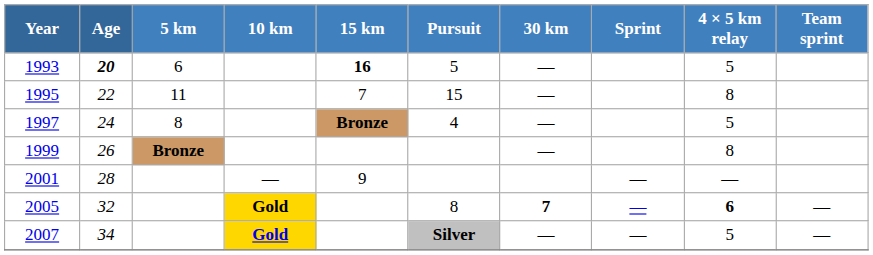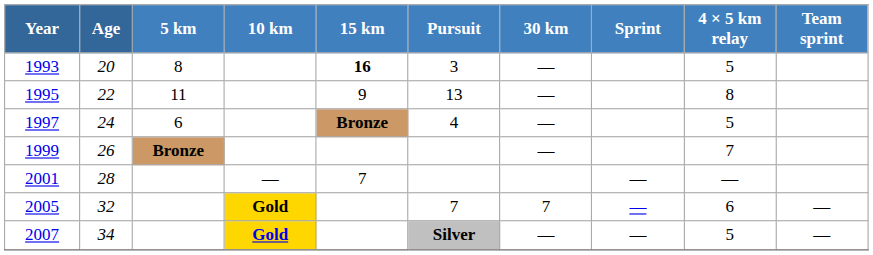 <table class="wikitable" style="font-size:95%; text-align:center; border:grey solid 1px; border-collapse:collapse; background:#ffffff;">
 <tr>
 <th style="background-color:#369; color:white; width:60px;"> Year </th>
 <th style="background-color:#369; color:white; width:40px;"> Age </th>
 <th style="background-color:#4180be; color:white; width:75px;"> 5 km </th>
 <th style="background-color:#4180be; color:white; width:75px;"> 10 km </th>
 <th style="background-color:#4180be; color:white; width:75px;"> 15 km </th>
 <th style="background-color:#4180be; color:white; width:75px;"> Pursuit </th>
 <th style="background-color:#4180be; color:white; width:75px;"> 30 km </th>
 <th style="background-color:#4180be; color:white; width:75px;"> Sprint </th>
 <th style="background-color:#4180be; color:white; width:75px;"> 4 × 5 km <br> relay </th>
 <th style="background-color:#4180be; color:white; width:75px;"> Team <br> sprint </th>
 </tr>
 <tr>
 <td><a href='#'>1993</a></td>
-<td><strong><em>20</em></strong></td>
-<td>6</td>
+<td><em>20</em></td>
+<td>8</td>
 <td></td>
 <td><strong>16</strong></td>
-<td>5</td>
+<td>3</td>
 <td>—</td>
 <td></td>
 <td>5</td>
 <td></td>
 </tr>
 <tr>
 <td><a href='#'>1995</a></td>
 <td><em>22</em></td>
 <td>11</td>
 <td></td>
-<td>7</td>
-<td>15</td>
+<td>9</td>
+<td>13</td>
 <td>—</td>
 <td></td>
 <td>8</td>
 <td></td>
 </tr>
 <tr>
 <td><a href='#'>1997</a></td>
 <td><em>24</em></td>
-<td>8</td>
+<td>6</td>
 <td></td>
 <td bgcolor="cc9966"><strong>Bronze</strong></td>
 <td>4</td>
 <td>—</td>
 <td></td>
 <td>5</td>
 <td></td>
 </tr>
 <tr>
 <td><a href='#'>1999</a></td>
 <td><em>26</em></td>
 <td bgcolor="cc9966"><strong>Bronze</strong></td>
 <td></td>
 <td></td>
 <td></td>
 <td>—</td>
 <td></td>
-<td>8</td>
+<td>7</td>
 <td></td>
 </tr>
 <tr>
 <td><a href='#'>2001</a></td>
 <td><em>28</em></td>
 <td></td>
 <td>—</td>
-<td>9</td>
+<td>7</td>
 <td></td>
 <td></td>
 <td>—</td>
 <td>—</td>
 <td></td>
 </tr>
 <tr>
 <td><a href='#'>2005</a></td>
 <td><em>32</em></td>
 <td></td>
 <td style="background:gold;"><strong>Gold</strong></td>
 <td></td>
-<td>8</td>
-<td><strong>7</strong></td>
+<td>7</td>
+<td>7</td>
 <td><a href='#'>—</a></td>
-<td><strong>6</strong></td>
+<td>6</td>
 <td>—</td>
 </tr>
 <tr>
 <td><a href='#'>2007</a></td>
 <td><em>34</em></td>
 <td></td>
 <td style="background:gold;"><a href='#'><strong>Gold</strong></a></td>
 <td></td>
 <td style="background:silver;"><strong>Silver</strong></td>
 <td>—</td>
 <td>—</td>
 <td>5</td>
 <td>—</td>
 </tr>
 <tr>
 </tr>
 </table>
